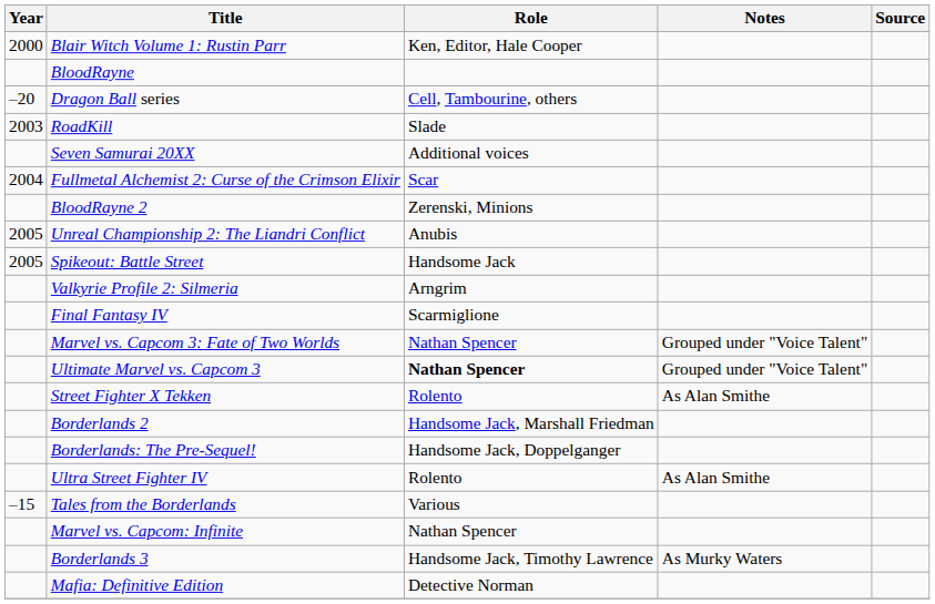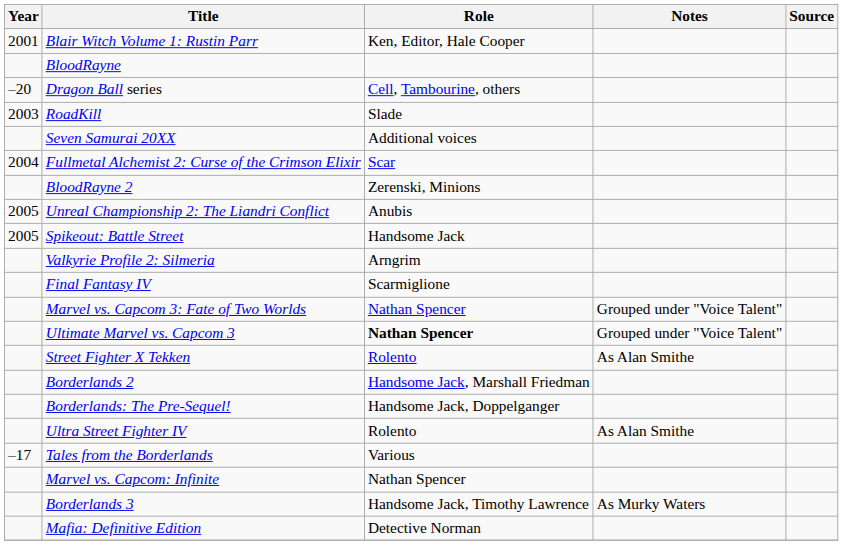 <table class="wikitable sortable plainrowheaders">
 <tr>
 <th>Year</th>
 <th>Title</th>
 <th>Role</th>
 <th class="unsortable">Notes</th>
 <th class="unsortable">Source</th>
 </tr>
 <tr>
-<td>2000</td>
+<td>2001</td>
 <td><em><a href='#'>Blair Witch Volume 1: Rustin Parr</a></em></td>
 <td>Ken, Editor, Hale Cooper</td>
 <td></td>
 <td></td>
 </tr>
 <tr>
 <td></td>
 <td><em><a href='#'>BloodRayne</a></em></td>
 <td></td>
 <td></td>
 <td></td>
 </tr>
 <tr>
 <td>–20</td>
 <td><em><a href='#'>Dragon Ball</a></em> series</td>
 <td><a href='#'>Cell</a>, <a href='#'>Tambourine</a>, others</td>
 <td></td>
 <td></td>
 </tr>
 <tr>
 <td>2003</td>
 <td><em><a href='#'>RoadKill</a></em></td>
 <td>Slade</td>
 <td></td>
 <td></td>
 </tr>
 <tr>
 <td></td>
 <td><em><a href='#'>Seven Samurai 20XX</a></em></td>
 <td>Additional voices</td>
 <td></td>
 <td></td>
 </tr>
 <tr>
 <td>2004</td>
 <td><em><a href='#'>Fullmetal Alchemist 2: Curse of the Crimson Elixir</a></em></td>
 <td><a href='#'>Scar</a></td>
 <td></td>
 <td></td>
 </tr>
 <tr>
 <td></td>
 <td><em><a href='#'>BloodRayne 2</a></em></td>
 <td>Zerenski, Minions</td>
 <td></td>
 <td></td>
 </tr>
 <tr>
 <td>2005</td>
 <td><em><a href='#'>Unreal Championship 2: The Liandri Conflict</a></em></td>
 <td>Anubis</td>
 <td></td>
 <td></td>
 </tr>
 <tr>
 <td>2005</td>
 <td><em><a href='#'>Spikeout: Battle Street</a></em></td>
 <td>Handsome Jack</td>
 <td></td>
 <td></td>
 </tr>
 <tr>
 <td></td>
 <td><em><a href='#'>Valkyrie Profile 2: Silmeria</a></em></td>
 <td>Arngrim</td>
 <td></td>
 <td></td>
 </tr>
 <tr>
 <td></td>
 <td><em><a href='#'>Final Fantasy IV</a></em></td>
 <td>Scarmiglione</td>
 <td></td>
 <td></td>
 </tr>
 <tr>
 <td></td>
 <td><em><a href='#'>Marvel vs. Capcom 3: Fate of Two Worlds</a></em></td>
 <td><a href='#'>Nathan Spencer</a></td>
 <td>Grouped under "Voice Talent"</td>
 <td></td>
 </tr>
 <tr>
 <td></td>
 <td><em><a href='#'>Ultimate Marvel vs. Capcom 3</a></em></td>
 <td><strong>Nathan Spencer</strong></td>
 <td>Grouped under "Voice Talent"</td>
 <td></td>
 </tr>
 <tr>
 <td></td>
 <td><em><a href='#'>Street Fighter X Tekken</a></em></td>
 <td><a href='#'>Rolento</a></td>
 <td>As Alan Smithe</td>
 <td></td>
 </tr>
 <tr>
 <td></td>
 <td><em><a href='#'>Borderlands 2</a></em></td>
 <td><a href='#'>Handsome Jack</a>, Marshall Friedman</td>
 <td></td>
 <td></td>
 </tr>
 <tr>
 <td></td>
 <td><em><a href='#'>Borderlands: The Pre-Sequel!</a></em></td>
 <td>Handsome Jack, Doppelganger</td>
 <td></td>
 <td></td>
 </tr>
 <tr>
 <td></td>
 <td><em><a href='#'>Ultra Street Fighter IV</a></em></td>
 <td>Rolento</td>
 <td>As Alan Smithe</td>
 <td></td>
 </tr>
 <tr>
-<td>–15</td>
+<td>–17</td>
 <td><em><a href='#'>Tales from the Borderlands</a></em></td>
 <td>Various</td>
 <td></td>
 <td></td>
 </tr>
 <tr>
 <td></td>
 <td><em><a href='#'>Marvel vs. Capcom: Infinite</a></em></td>
 <td>Nathan Spencer</td>
 <td></td>
 <td></td>
 </tr>
 <tr>
 <td></td>
 <td><em><a href='#'>Borderlands 3</a></em></td>
 <td>Handsome Jack, Timothy Lawrence</td>
 <td>As Murky Waters</td>
 <td></td>
 </tr>
 <tr>
 <td></td>
 <td><em><a href='#'>Mafia: Definitive Edition</a></em></td>
 <td>Detective Norman</td>
 <td></td>
 <td></td>
 </tr>
 <tr>
 </tr>
 </table>
